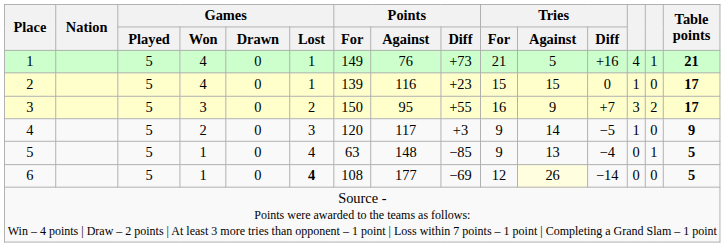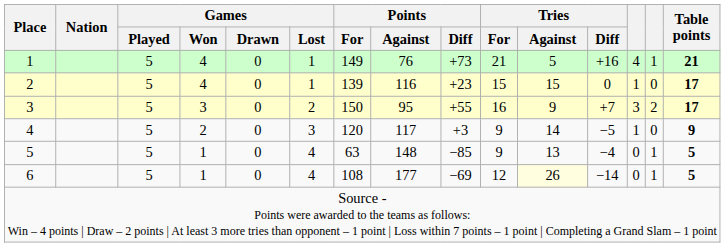 <table class="wikitable" style="text-align:center">
 <tr>
 <th rowspan="2">Place</th>
 <th rowspan="2">Nation</th>
 <th colspan="4">Games</th>
 <th colspan="3">Points</th>
 <th colspan="3">Tries</th>
 <th rowspan="2"></th>
 <th rowspan="2"></th>
 <th rowspan="2">Table<br>points</th>
 </tr>
 <tr>
 <th>Played</th>
 <th>Won</th>
 <th>Drawn</th>
 <th>Lost</th>
 <th>For</th>
 <th>Against</th>
 <th>Diff</th>
 <th>For</th>
 <th>Against</th>
 <th>Diff</th>
 </tr>
 <tr bgcolor="#ccffcc">
 <td>1</td>
 <td style="text-align:left"></td>
 <td>5</td>
 <td>4</td>
 <td>0</td>
 <td>1</td>
 <td>149</td>
 <td>76</td>
 <td>+73</td>
 <td>21</td>
 <td>5</td>
 <td>+16</td>
 <td>4</td>
 <td>1</td>
 <td><strong>21</strong></td>
 </tr>
 <tr bgcolor="#FFFFCC">
 <td>2</td>
 <td style="text-align:left"></td>
 <td>5</td>
 <td>4</td>
 <td>0</td>
 <td>1</td>
 <td>139</td>
 <td>116</td>
 <td>+23</td>
 <td>15</td>
 <td>15</td>
 <td>0</td>
 <td>1</td>
 <td>0</td>
 <td><strong>17</strong></td>
 </tr>
 <tr bgcolor="#FFFFCC">
 <td>3</td>
 <td style="text-align:left"></td>
 <td>5</td>
 <td>3</td>
 <td>0</td>
 <td>2</td>
 <td>150</td>
 <td>95</td>
 <td>+55</td>
 <td>16</td>
 <td>9</td>
 <td>+7</td>
 <td>3</td>
 <td>2</td>
 <td><strong>17</strong></td>
 </tr>
 <tr>
 <td>4</td>
 <td style="text-align:left"></td>
 <td>5</td>
 <td>2</td>
 <td>0</td>
 <td>3</td>
 <td>120</td>
 <td>117</td>
 <td>+3</td>
 <td>9</td>
 <td>14</td>
 <td>−5</td>
 <td>1</td>
 <td>0</td>
 <td><strong>9</strong></td>
 </tr>
 <tr>
 <td>5</td>
 <td style="text-align:left"></td>
 <td>5</td>
 <td>1</td>
 <td>0</td>
 <td>4</td>
 <td>63</td>
 <td>148</td>
 <td>−85</td>
 <td>9</td>
 <td>13</td>
 <td>−4</td>
 <td>0</td>
 <td>1</td>
 <td><strong>5</strong></td>
 </tr>
 <tr>
 <td>6</td>
 <td style="text-align:left"></td>
 <td>5</td>
 <td>1</td>
 <td>0</td>
-<td><strong>4</strong></td>
+<td>4</td>
 <td>108</td>
 <td>177</td>
 <td>−69</td>
 <td>12</td>
 <td style="background: lightyellow;">26</td>
 <td>−14</td>
 <td>0</td>
-<td>0</td>
+<td>1</td>
 <td><strong>5</strong></td>
 </tr>
 <tr>
 <td colspan="100%" style="text-align:center">Source - <br><small>Points were awarded to the teams as follows:<br>Win – 4 points | Draw – 2 points | At least 3 more tries than opponent – 1 point | Loss within 7 points – 1 point | Completing a Grand Slam – 1 point</small></td>
 </tr>
 </table>
